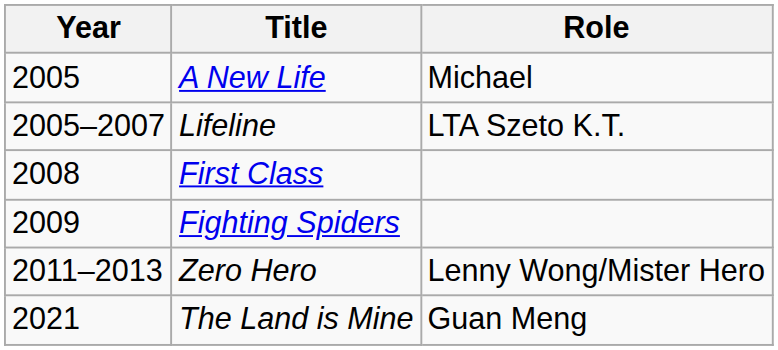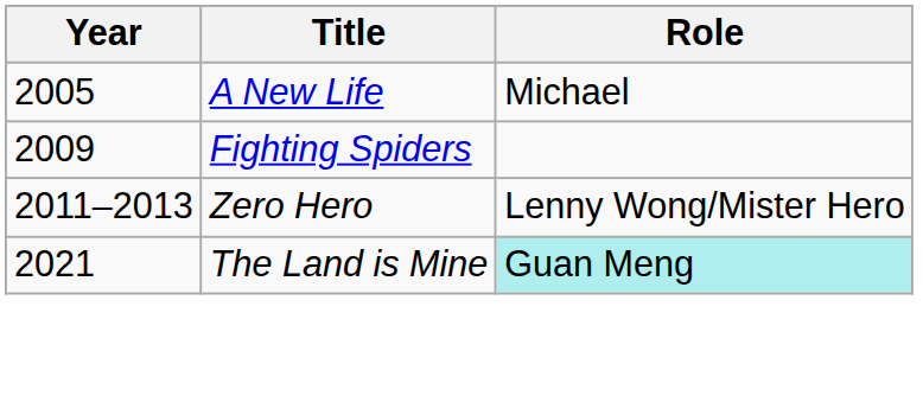 <table class="wikitable">
 <tr>
 <th>Year</th>
 <th>Title</th>
 <th>Role</th>
 </tr>
 <tr>
 <td>2005</td>
 <td><em><a href='#'>A New Life</a></em></td>
 <td>Michael</td>
-</tr>
-<tr>
-<td>2005–2007</td>
-<td><em>Lifeline</em></td>
-<td>LTA Szeto K.T.</td>
-</tr>
-<tr>
-<td>2008</td>
-<td><em><a href='#'>First Class</a></em></td>
-<td></td>
 </tr>
 <tr>
 <td>2009</td>
 <td><em><a href='#'>Fighting Spiders</a></em></td>
 <td></td>
 </tr>
 <tr>
 <td>2011–2013</td>
 <td><em>Zero Hero</em></td>
 <td>Lenny Wong/Mister Hero</td>
 </tr>
 <tr>
 <td>2021</td>
 <td><em>The Land is Mine</em></td>
-<td>Guan Meng</td>
+<td style="background: paleturquoise;">Guan Meng</td>
 </tr>
 </table>
